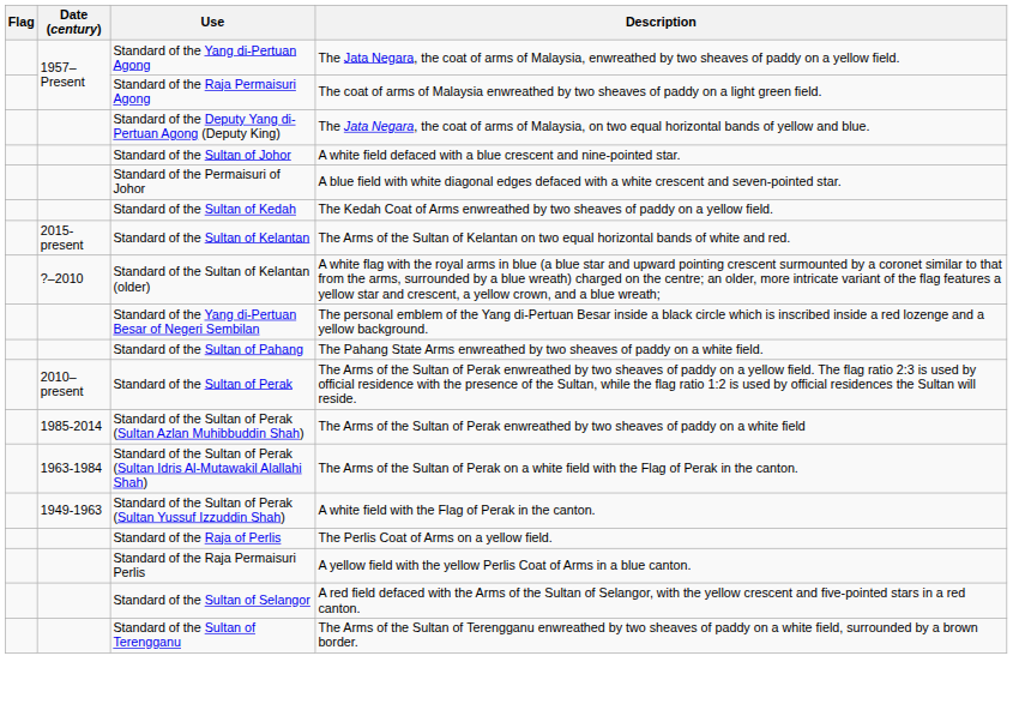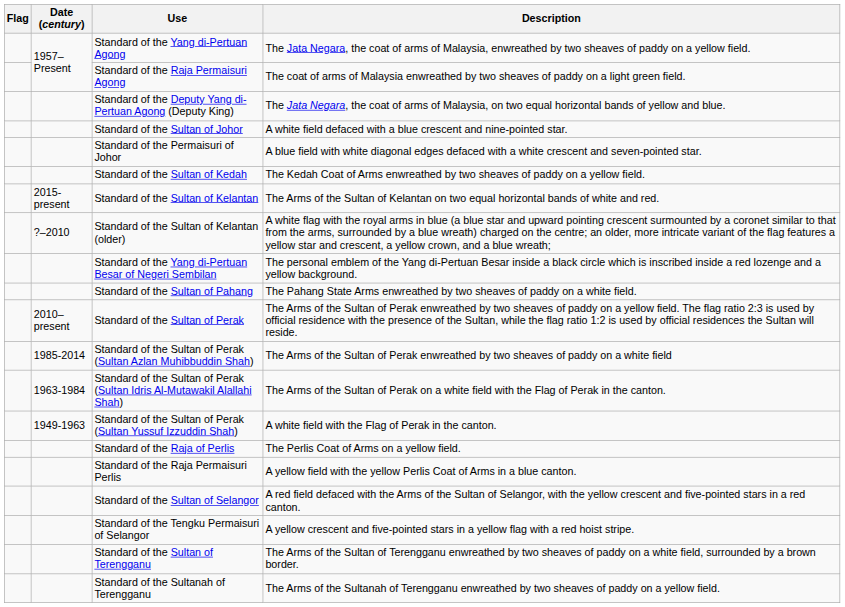 <table class="wikitable sortable" style="text-align:left">
 <tr bgcolor="#efefef">
 <th>Flag</th>
 <th>Date (<em>century</em>)</th>
 <th>Use</th>
 <th>Description</th>
 </tr>
 <tr>
 <td></td>
 <td rowspan="2">1957–Present</td>
 <td>Standard of the <a href='#'>Yang di-Pertuan Agong</a></td>
 <td>The <a href='#'>Jata Negara</a>, the coat of arms of Malaysia, enwreathed by two sheaves of paddy on a yellow field.</td>
 </tr>
 <tr>
 <td></td>
 <td>Standard of the <a href='#'>Raja Permaisuri Agong</a></td>
 <td>The coat of arms of Malaysia enwreathed by two sheaves of paddy on a light green field.</td>
 </tr>
 <tr>
 <td></td>
 <td></td>
 <td>Standard of the <a href='#'>Deputy Yang di-Pertuan Agong</a> (Deputy King)</td>
 <td>The <a href='#'><em>Jata Negara</em></a>, the coat of arms of Malaysia, on two equal horizontal bands of yellow and blue.</td>
 </tr>
 <tr>
 <td></td>
 <td></td>
 <td>Standard of the <a href='#'>Sultan of Johor</a></td>
 <td>A white field defaced with a blue crescent and nine-pointed star.</td>
 </tr>
 <tr>
 <td></td>
 <td></td>
 <td>Standard of the Permaisuri of Johor</td>
 <td>A blue field with white diagonal edges defaced with a white crescent and seven-pointed star.</td>
 </tr>
 <tr>
 <td></td>
 <td></td>
 <td>Standard of the <a href='#'>Sultan of Kedah</a></td>
 <td>The Kedah Coat of Arms enwreathed by two sheaves of paddy on a yellow field.</td>
 </tr>
 <tr>
 <td></td>
 <td>2015-present</td>
 <td>Standard of the <a href='#'>Sultan of Kelantan</a></td>
 <td>The Arms of the Sultan of Kelantan on two equal horizontal bands of white and red.</td>
 </tr>
 <tr>
 <td></td>
 <td> ?–2010</td>
 <td>Standard of the Sultan of Kelantan (older)</td>
 <td>A white flag with the royal arms in blue (a blue star and upward pointing crescent surmounted by a coronet similar to that from the arms, surrounded by a blue wreath) charged on the centre; an older, more intricate variant of the flag features a yellow star and crescent, a yellow crown, and a blue wreath;</td>
 </tr>
 <tr>
 <td></td>
 <td></td>
 <td>Standard of the <a href='#'>Yang di-Pertuan Besar of Negeri Sembilan</a></td>
 <td>The personal emblem of the Yang di-Pertuan Besar inside a black circle which is inscribed inside a red lozenge and a yellow background.</td>
 </tr>
 <tr>
 <td></td>
 <td></td>
 <td>Standard of the <a href='#'>Sultan of Pahang</a></td>
 <td>The Pahang State Arms enwreathed by two sheaves of paddy on a white field.</td>
 </tr>
 <tr>
 <td></td>
 <td>2010–present</td>
 <td>Standard of the <a href='#'>Sultan of Perak</a></td>
 <td>The Arms of the Sultan of Perak enwreathed by two sheaves of paddy on a yellow field. The flag ratio 2:3 is used by official residence with the presence of the Sultan, while the flag ratio 1:2 is used by official residences the Sultan will reside.</td>
 </tr>
 <tr>
 <td></td>
 <td> 1985-2014</td>
 <td>Standard of the Sultan of Perak (<a href='#'>Sultan Azlan Muhibbuddin Shah</a>)</td>
 <td>The Arms of the Sultan of Perak enwreathed by two sheaves of paddy on a white field</td>
 </tr>
 <tr>
 <td></td>
 <td> 1963-1984</td>
 <td>Standard of the Sultan of Perak (<a href='#'>Sultan Idris Al-Mutawakil Alallahi Shah</a>)</td>
 <td>The Arms of the Sultan of Perak on a white field with the Flag of Perak in the canton.</td>
 </tr>
 <tr>
 <td></td>
 <td> 1949-1963</td>
 <td>Standard of the Sultan of Perak (<a href='#'>Sultan Yussuf Izzuddin Shah</a>)</td>
 <td>A white field with the Flag of Perak in the canton.</td>
 </tr>
 <tr>
 <td></td>
 <td></td>
 <td>Standard of the <a href='#'>Raja of Perlis</a></td>
 <td>The Perlis Coat of Arms on a yellow field.</td>
 </tr>
 <tr>
 <td></td>
 <td></td>
 <td>Standard of the Raja Permaisuri Perlis</td>
 <td>A yellow field with the yellow Perlis Coat of Arms in a blue canton.</td>
 </tr>
 <tr>
 <td></td>
 <td></td>
 <td>Standard of the <a href='#'>Sultan of Selangor</a></td>
 <td>A red field defaced with the Arms of the Sultan of Selangor, with the yellow crescent and five-pointed stars in a red canton.</td>
 </tr>
 <tr>
 <td></td>
 <td></td>
+<td>Standard of the Tengku Permaisuri of Selangor</td>
+<td>A yellow crescent and five-pointed stars in a yellow flag with a red hoist stripe.</td>
+</tr>
+<tr>
+<td></td>
+<td></td>
 <td>Standard of the <a href='#'>Sultan of Terengganu</a></td>
 <td>The Arms of the Sultan of Terengganu enwreathed by two sheaves of paddy on a white field, surrounded by a brown border.</td>
 </tr>
+<tr>
+<td></td>
+<td></td>
+<td>Standard of the Sultanah of Terengganu</td>
+<td>The Arms of the Sultanah of Terengganu enwreathed by two sheaves of paddy on a yellow field.</td>
+</tr>
 </table>
